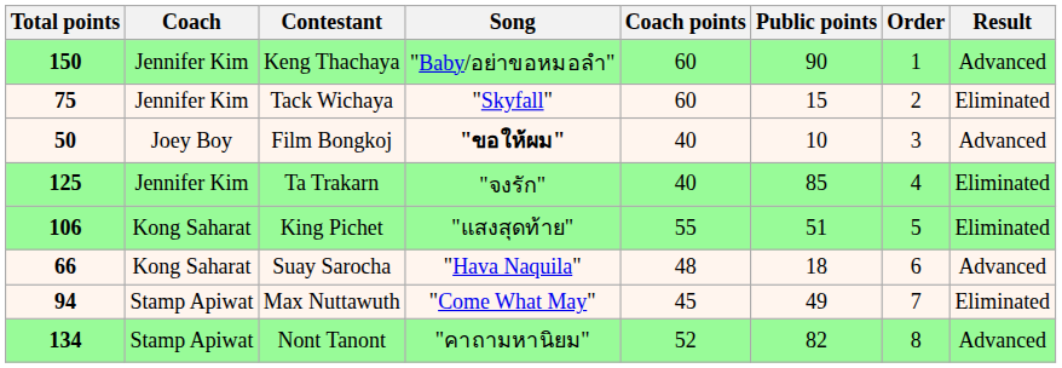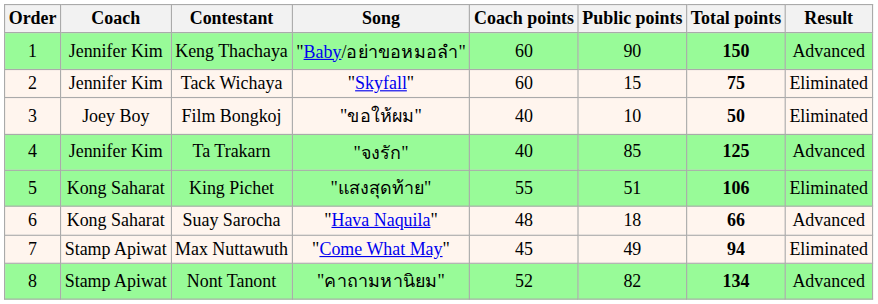 <table class="wikitable sortable" style="text-align: center; width: auto;">
 <tr>
-<th>Total points</th>
+<th>Order</th>
 <th>Coach</th>
 <th>Contestant</th>
 <th>Song</th>
 <th>Coach points</th>
 <th>Public points</th>
-<th>Order</th>
+<th>Total points</th>
 <th>Result</th>
 </tr>
 <tr style="background:palegreen;">
-<td><strong>150</strong></td>
+<td>1</td>
 <td>Jennifer Kim</td>
 <td>Keng Thachaya</td>
 <td>"<a href='#'>Baby</a>/อย่าขอหมอลำ"</td>
 <td>60</td>
 <td>90</td>
-<td>1</td>
+<td><strong>150</strong></td>
 <td>Advanced</td>
 </tr>
 <tr style="background:#FFF5EE;">
-<td><strong>75</strong></td>
+<td>2</td>
 <td>Jennifer Kim</td>
 <td>Tack Wichaya</td>
 <td>"<a href='#'>Skyfall</a>"</td>
 <td>60</td>
 <td>15</td>
-<td>2</td>
+<td><strong>75</strong></td>
 <td>Eliminated</td>
 </tr>
 <tr style="background:#FFF5EE;">
-<td><strong>50</strong></td>
+<td>3</td>
 <td>Joey Boy</td>
 <td>Film Bongkoj</td>
-<td><strong>"ขอให้ผม"</strong></td>
+<td>"ขอให้ผม"</td>
 <td>40</td>
 <td>10</td>
-<td>3</td>
-<td>Advanced</td>
+<td><strong>50</strong></td>
+<td>Eliminated</td>
 </tr>
 <tr style="background:palegreen;">
-<td><strong>125</strong></td>
+<td>4</td>
 <td>Jennifer Kim</td>
 <td>Ta Trakarn</td>
 <td>"จงรัก"</td>
 <td>40</td>
 <td>85</td>
-<td>4</td>
-<td>Eliminated</td>
+<td><strong>125</strong></td>
+<td>Advanced</td>
 </tr>
 <tr style="background:palegreen;">
-<td><strong>106</strong></td>
+<td>5</td>
 <td>Kong Saharat</td>
 <td>King Pichet</td>
 <td>"แสงสุดท้าย"</td>
 <td>55</td>
 <td>51</td>
-<td>5</td>
+<td><strong>106</strong></td>
 <td>Eliminated</td>
 </tr>
 <tr style="background:#FFF5EE;">
-<td><strong>66</strong></td>
+<td>6</td>
 <td>Kong Saharat</td>
 <td>Suay Sarocha</td>
 <td>"<a href='#'>Hava Naquila</a>"</td>
 <td>48</td>
 <td>18</td>
-<td>6</td>
+<td><strong>66</strong></td>
 <td>Advanced</td>
 </tr>
 <tr style="background:#FFF5EE;">
-<td><strong>94</strong></td>
+<td>7</td>
 <td>Stamp Apiwat</td>
 <td>Max Nuttawuth</td>
 <td>"<a href='#'>Come What May</a>"</td>
 <td>45</td>
 <td>49</td>
-<td>7</td>
+<td><strong>94</strong></td>
 <td>Eliminated</td>
 </tr>
 <tr style="background:palegreen;">
-<td><strong>134</strong></td>
+<td>8</td>
 <td>Stamp Apiwat</td>
 <td>Nont Tanont</td>
 <td>"คาถามหานิยม"</td>
 <td>52</td>
 <td>82</td>
-<td>8</td>
+<td><strong>134</strong></td>
 <td>Advanced</td>
 </tr>
 </table>
